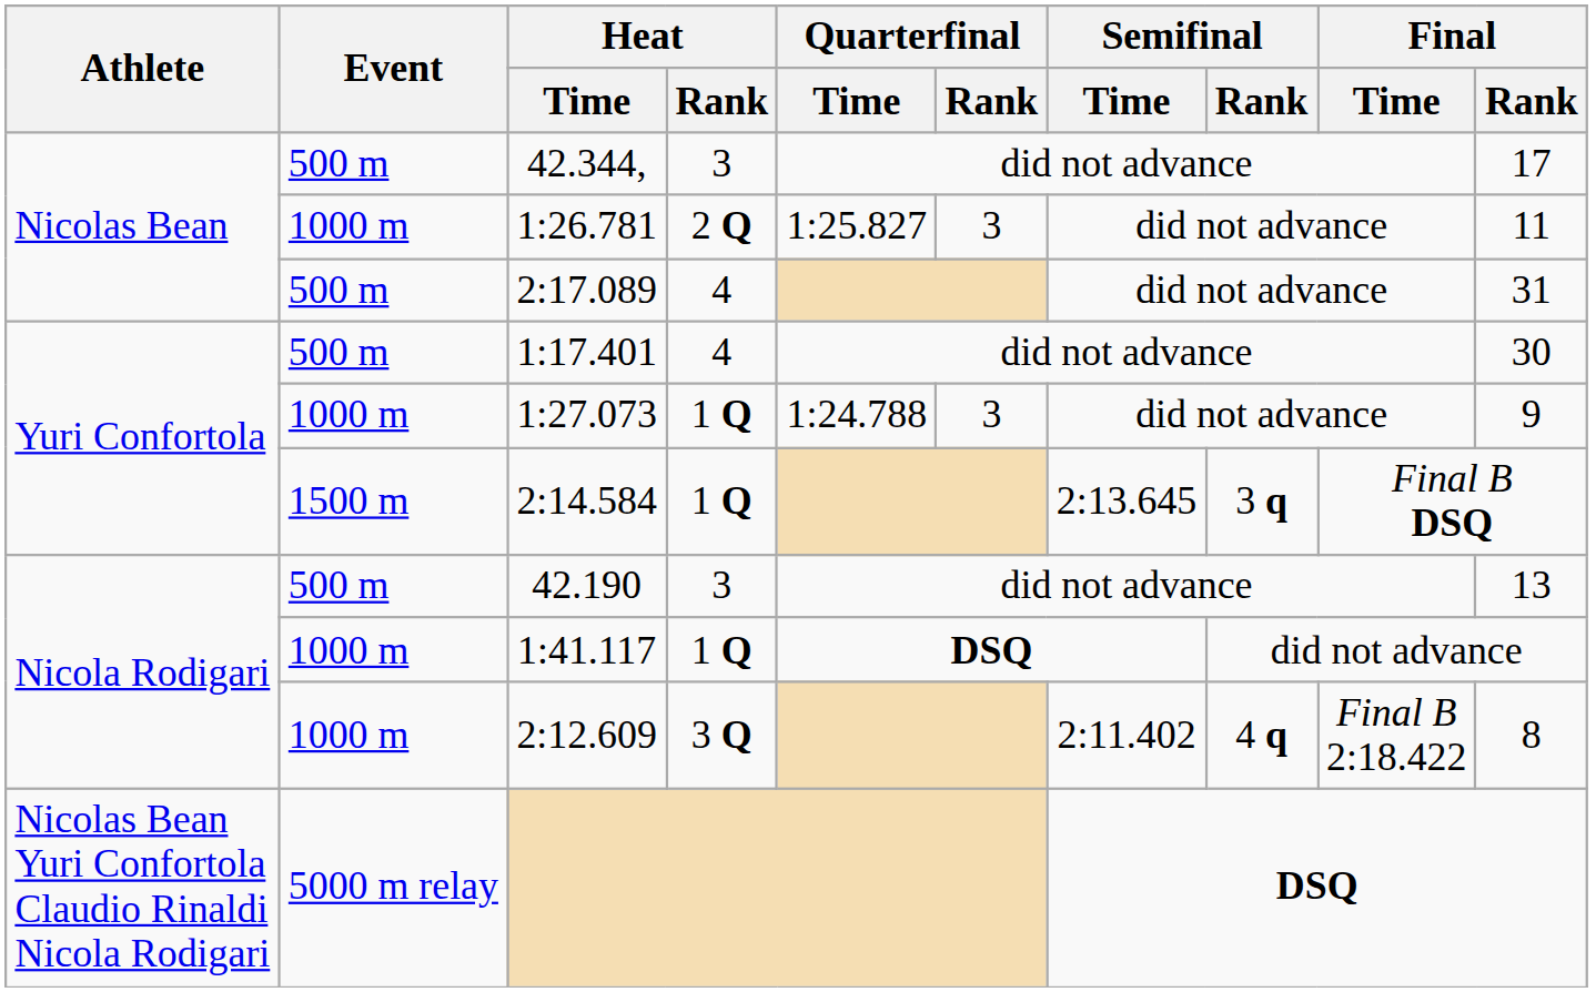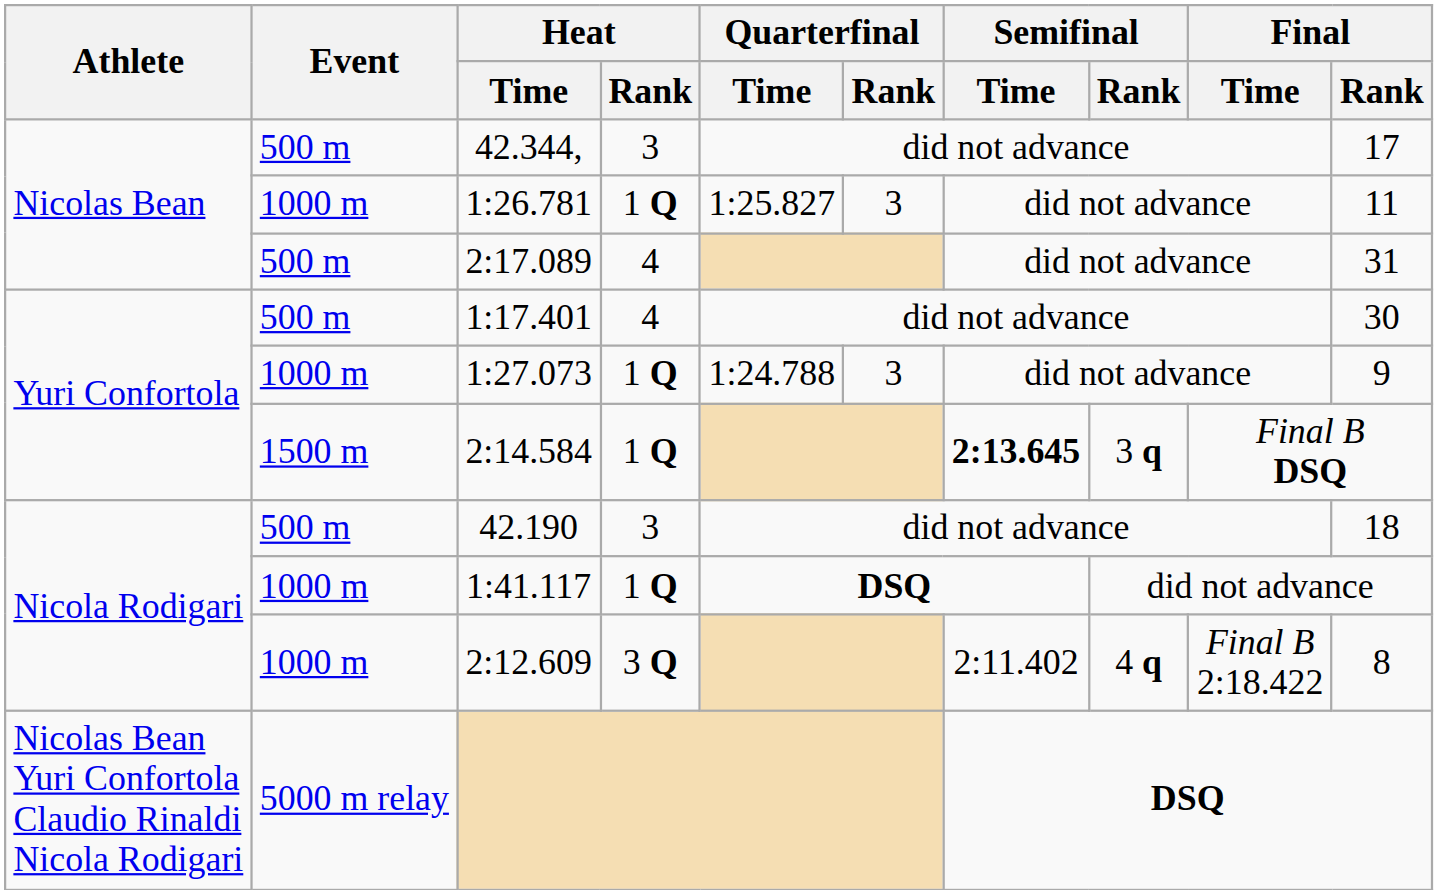 <table class="wikitable">
 <tr>
 <th rowspan="2">Athlete</th>
 <th rowspan="2">Event</th>
 <th colspan="2">Heat</th>
 <th colspan="2">Quarterfinal</th>
 <th colspan="2">Semifinal</th>
 <th colspan="2">Final</th>
 </tr>
 <tr>
 <th>Time</th>
 <th>Rank</th>
 <th>Time</th>
 <th>Rank</th>
 <th>Time</th>
 <th>Rank</th>
 <th>Time</th>
 <th>Rank</th>
 </tr>
 <tr>
 <td rowspan=3><a href='#'>Nicolas Bean</a></td>
 <td><a href='#'>500 m</a></td>
 <td align="center">42.344,</td>
 <td align="center">3</td>
 <td colspan=5 align="center">did not advance</td>
 <td align="center">17</td>
 </tr>
 <tr>
 <td><a href='#'>1000 m</a></td>
 <td align="center">1:26.781</td>
-<td align="center">2 <strong>Q</strong></td>
+<td align="center">1 <strong>Q</strong></td>
 <td align="center">1:25.827</td>
 <td align="center">3</td>
 <td colspan=3 align="center">did not advance</td>
 <td align="center">11</td>
 </tr>
 <tr>
 <td><a href='#'>500 m</a></td>
 <td align="center">2:17.089</td>
 <td align="center">4</td>
 <td colspan=2 align="center" bgcolor="wheat"></td>
 <td colspan=3 align="center">did not advance</td>
 <td align="center">31</td>
 </tr>
 <tr>
 <td rowspan=3><a href='#'>Yuri Confortola</a></td>
 <td><a href='#'>500 m</a></td>
 <td align="center">1:17.401</td>
 <td align="center">4</td>
 <td colspan=5 align="center">did not advance</td>
 <td align="center">30</td>
 </tr>
 <tr>
 <td><a href='#'>1000 m</a></td>
 <td align="center">1:27.073</td>
 <td align="center">1 <strong>Q</strong></td>
 <td align="center">1:24.788</td>
 <td align="center">3</td>
 <td colspan=3 align="center">did not advance</td>
 <td align="center">9</td>
 </tr>
 <tr>
 <td><a href='#'>1500 m</a></td>
 <td align="center">2:14.584</td>
 <td align="center">1 <strong>Q</strong></td>
 <td colspan=2 align="center" bgcolor="wheat"></td>
-<td align="center">2:13.645</td>
+<td align="center"><strong>2:13.645</strong></td>
 <td align="center">3 <strong>q</strong></td>
 <td colspan=2 align="center"><em>Final B</em> <br><strong>DSQ</strong></td>
 </tr>
 <tr>
 <td rowspan=3><a href='#'>Nicola Rodigari</a></td>
 <td><a href='#'>500 m</a></td>
 <td align="center">42.190</td>
 <td align="center">3</td>
 <td colspan=5 align="center">did not advance</td>
-<td align="center">13</td>
+<td align="center">18</td>
 </tr>
 <tr>
 <td><a href='#'>1000 m</a></td>
 <td align="center">1:41.117</td>
 <td align="center">1 <strong>Q</strong></td>
 <td colspan=3 align="center"><strong>DSQ</strong></td>
 <td colspan=4 align="center">did not advance</td>
 </tr>
 <tr>
 <td><a href='#'>1000 m</a></td>
 <td align="center">2:12.609</td>
 <td align="center">3 <strong>Q</strong></td>
 <td colspan=2 align="center" bgcolor="wheat"></td>
 <td align="center">2:11.402</td>
 <td align="center">4 <strong>q</strong></td>
 <td align="center"><em>Final B</em> <br>2:18.422</td>
 <td align="center">8</td>
 </tr>
 <tr>
 <td><a href='#'>Nicolas Bean</a><br><a href='#'>Yuri Confortola</a><br><a href='#'>Claudio Rinaldi</a><br><a href='#'>Nicola Rodigari</a></td>
 <td><a href='#'>5000 m relay</a></td>
 <td colspan= 4 rowspan= 1 bgcolor="wheat"></td>
 <td colspan=4 align="center"><strong>DSQ</strong></td>
 </tr>
 </table>
